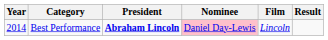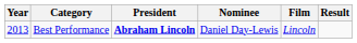 <table class="wikitable sortable">
 <tr>
 <th>Year</th>
 <th>Category</th>
 <th>President</th>
 <th>Nominee</th>
 <th>Film</th>
 <th>Result</th>
 </tr>
 <tr>
-<td><a href='#'>2014</a></td>
+<td><a href='#'>2013</a></td>
 <td><a href='#'>Best Performance</a></td>
 <td><strong><a href='#'>Abraham Lincoln</a></strong></td>
-<td style="background: pink;"><a href='#'>Daniel Day-Lewis</a></td>
+<td><a href='#'>Daniel Day-Lewis</a></td>
 <td><em><a href='#'>Lincoln</a></em></td>
 <td></td>
 </tr>
 </table>
